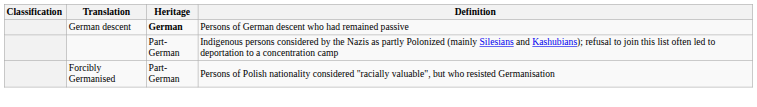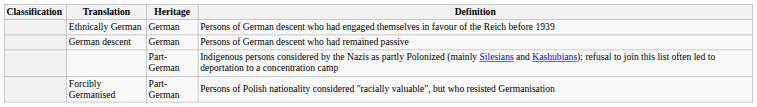 <table class = "wikitable plainrowheaders">
 <tr>
 <th scope="col">Classification </th>
 <th scope="col">Translation</th>
 <th scope="col">Heritage</th>
 <th scope="col">Definition</th>
 </tr>
 <tr>
 <th scope="row"></th>
+<td>Ethnically German</td>
+<td>German</td>
+<td>Persons of German descent who had engaged themselves in favour of the Reich before 1939</td>
+</tr>
+<tr>
+<th scope="row"></th>
 <td>German descent</td>
-<td><strong>German</strong></td>
+<td>German</td>
 <td>Persons of German descent who had remained passive</td>
 </tr>
 <tr>
 <th scope="row"></th>
 <td></td>
 <td>Part-German</td>
 <td>Indigenous persons considered by the Nazis as partly Polonized (mainly <a href='#'>Silesians</a> and <a href='#'>Kashubians</a>); refusal to join this list often led to deportation to a concentration camp</td>
 </tr>
 <tr>
 <th scope="row"></th>
 <td>Forcibly Germanised</td>
 <td>Part-German</td>
 <td>Persons of Polish nationality considered "racially valuable", but who resisted Germanisation</td>
 </tr>
 </table>
